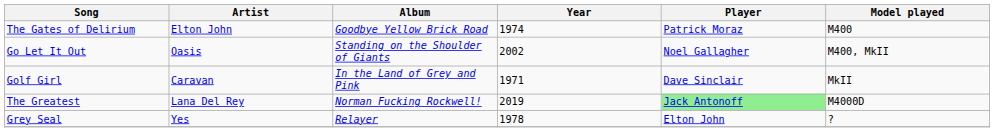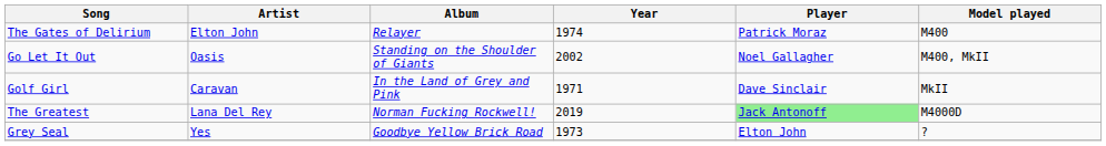 <table class="wikitable" style="width:100%">
 <tr>
 <th style="width:100px;">Song</th>
 <th style="width:100px;">Artist</th>
 <th style="width:100px;">Album</th>
 <th style="width:100px;">Year</th>
 <th style="width:100px;">Player</th>
 <th style="width:100px;">Model played</th>
 </tr>
 <tr>
 <td><a href='#'>The Gates of Delirium</a></td>
 <td><a href='#'>Elton John</a></td>
-<td><em><a href='#'>Goodbye Yellow Brick Road</a></em></td>
+<td><em><a href='#'>Relayer</a></em></td>
 <td>1974</td>
 <td><a href='#'>Patrick Moraz</a></td>
 <td>M400</td>
 </tr>
 <tr>
 <td><a href='#'>Go Let It Out</a></td>
 <td><a href='#'>Oasis</a></td>
 <td><em><a href='#'>Standing on the Shoulder of Giants</a></em></td>
 <td>2002</td>
 <td><a href='#'>Noel Gallagher</a></td>
 <td>M400, MkII</td>
 </tr>
 <tr>
 <td><a href='#'>Golf Girl</a></td>
 <td><a href='#'>Caravan</a></td>
 <td><em><a href='#'>In the Land of Grey and Pink</a></em></td>
 <td>1971</td>
 <td><a href='#'>Dave Sinclair</a></td>
 <td>MkII</td>
 </tr>
 <tr>
 <td><a href='#'>The Greatest</a></td>
 <td><a href='#'>Lana Del Rey</a></td>
 <td><em><a href='#'>Norman Fucking Rockwell!</a></em></td>
 <td>2019</td>
 <td style="background: lightgreen;"><a href='#'>Jack Antonoff</a></td>
 <td>M4000D</td>
 </tr>
 <tr>
 <td><a href='#'>Grey Seal</a></td>
 <td><a href='#'>Yes</a></td>
-<td><em><a href='#'>Relayer</a></em></td>
-<td>1978</td>
+<td><em><a href='#'>Goodbye Yellow Brick Road</a></em></td>
+<td>1973</td>
 <td><a href='#'>Elton John</a></td>
 <td>?</td>
 </tr>
 <tr>
 </tr>
 </table>
